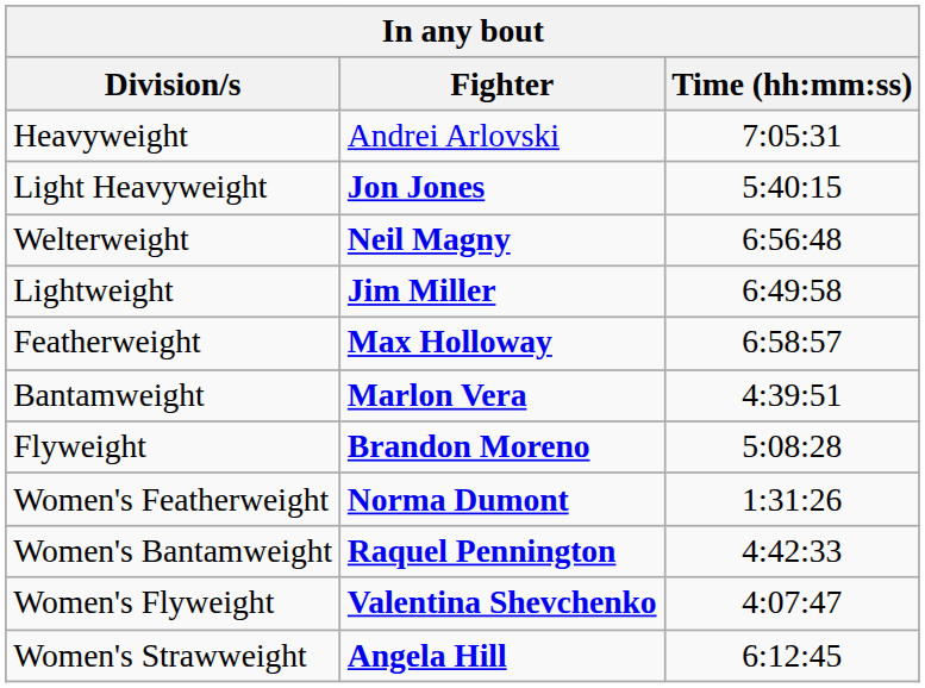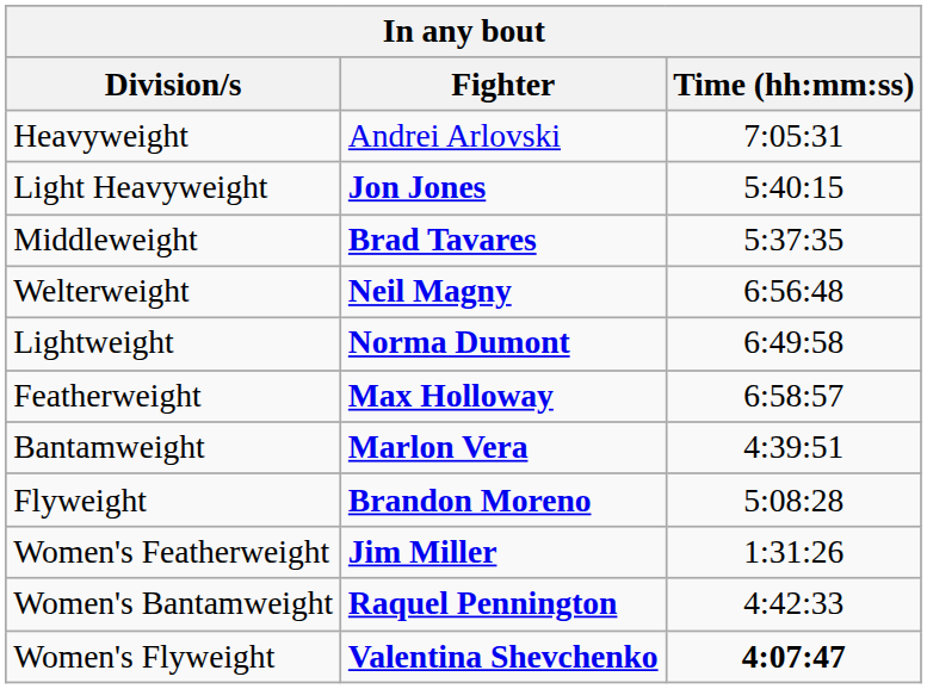 <table id="Most_total_fight_time_all_div" class=wikitable>
 <tr>
 <th colspan=3>In any bout</th>
 </tr>
 <tr>
 <th>Division/s</th>
 <th>Fighter</th>
 <th>Time (hh:mm:ss)</th>
 </tr>
 <tr>
 <td>Heavyweight</td>
 <td> <a href='#'>Andrei Arlovski</a></td>
 <td align=center>7:05:31</td>
 </tr>
 <tr>
 <td>Light Heavyweight</td>
 <td> <strong><a href='#'>Jon Jones</a></strong></td>
 <td align=center>5:40:15</td>
 </tr>
 <tr>
+<td>Middleweight</td>
+<td> <strong><a href='#'>Brad Tavares</a></strong></td>
+<td align=center>5:37:35</td>
+</tr>
+<tr>
 <td>Welterweight</td>
 <td> <strong><a href='#'>Neil Magny</a></strong></td>
 <td align=center>6:56:48</td>
 </tr>
 <tr>
 <td>Lightweight</td>
-<td><strong> <a href='#'>Jim Miller</a></strong></td>
+<td> <strong><a href='#'>Norma Dumont</a></strong></td>
 <td align=center>6:49:58</td>
 </tr>
 <tr>
 <td>Featherweight</td>
 <td><strong> <a href='#'>Max Holloway</a></strong></td>
 <td align=center>6:58:57</td>
 </tr>
 <tr>
 <td>Bantamweight</td>
 <td> <strong><a href='#'>Marlon Vera</a></strong></td>
 <td align=center>4:39:51</td>
 </tr>
 <tr>
 <td>Flyweight</td>
 <td> <strong><a href='#'>Brandon Moreno</a></strong></td>
 <td align=center>5:08:28</td>
 </tr>
 <tr>
 <td>Women's Featherweight</td>
-<td> <strong><a href='#'>Norma Dumont</a></strong></td>
+<td><strong> <a href='#'>Jim Miller</a></strong></td>
 <td align=center>1:31:26</td>
 </tr>
 <tr>
 <td>Women's Bantamweight</td>
 <td> <strong><a href='#'>Raquel Pennington</a></strong></td>
 <td align=center>4:42:33</td>
 </tr>
 <tr>
 <td>Women's Flyweight</td>
 <td> <strong><a href='#'>Valentina Shevchenko</a></strong></td>
-<td align=center>4:07:47</td>
-</tr>
-<tr>
-<td>Women's Strawweight</td>
-<td> <strong><a href='#'>Angela Hill</a></strong></td>
-<td align=center>6:12:45</td>
+<td align=center><strong>4:07:47</strong></td>
 </tr>
 </table>
